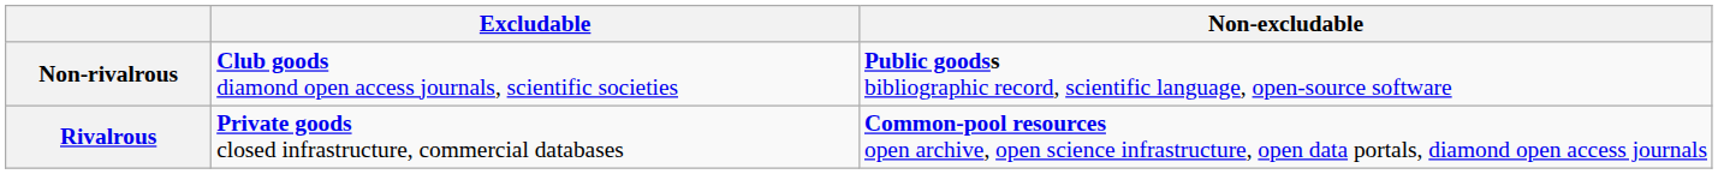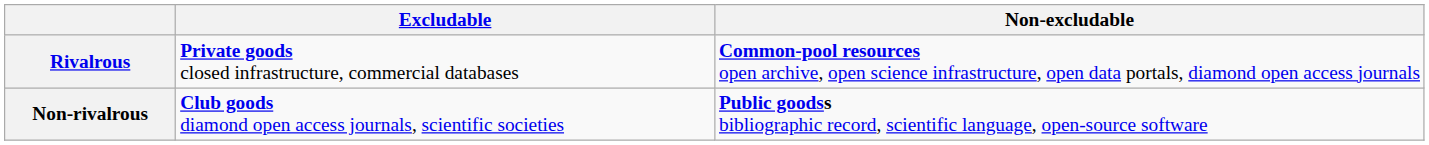 <table class="wikitable">
 <tr>
 <th></th>
 <th><a href='#'>Excludable</a></th>
 <th width=50%>Non-excludable</th>
 </tr>
 <tr>
+<th><a href='#'>Rivalrous</a></th>
+<td><strong><a href='#'>Private goods</a></strong><br>closed infrastructure, commercial databases</td>
+<td><strong><a href='#'>Common-pool resources</a></strong> <br><a href='#'>open archive</a>, <a href='#'>open science infrastructure</a>, <a href='#'>open data</a> portals, <a href='#'>diamond open access journals</a></td>
+</tr>
+<tr>
 <th>Non-rivalrous</th>
 <td><strong><a href='#'>Club goods</a></strong><br><a href='#'>diamond open access journals</a>, <a href='#'>scientific societies</a></td>
 <td><strong><a href='#'>Public goods</a>s</strong><br><a href='#'>bibliographic record</a>, <a href='#'>scientific language</a>, <a href='#'>open-source software</a></td>
 </tr>
-<tr>
-<th><a href='#'>Rivalrous</a></th>
-<td><strong><a href='#'>Private goods</a></strong><br>closed infrastructure, commercial databases</td>
-<td><strong><a href='#'>Common-pool resources</a></strong> <br><a href='#'>open archive</a>, <a href='#'>open science infrastructure</a>, <a href='#'>open data</a> portals, <a href='#'>diamond open access journals</a></td>
-</tr>
 </table>
